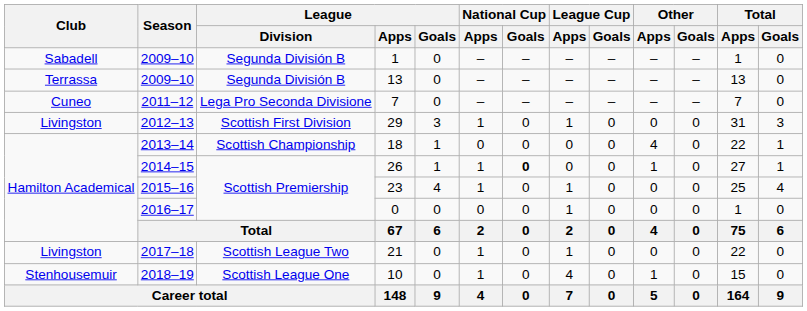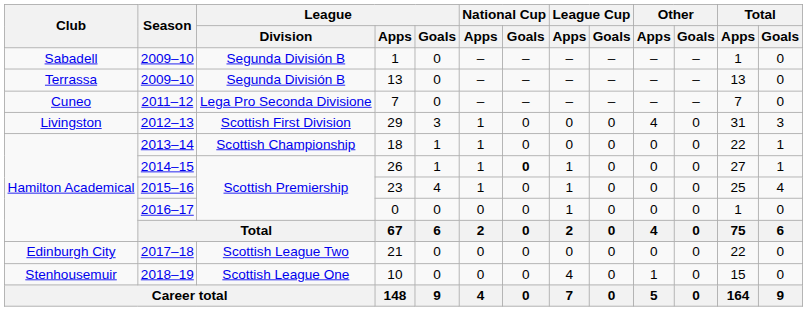 <table class="wikitable" style="text-align: center">
 <tr>
 <th rowspan="2">Club</th>
 <th rowspan="2">Season</th>
 <th colspan="3">League</th>
 <th colspan="2">National Cup</th>
 <th colspan="2">League Cup</th>
 <th colspan="2">Other</th>
 <th colspan="2">Total</th>
 </tr>
 <tr>
 <th>Division</th>
 <th>Apps</th>
 <th>Goals</th>
 <th>Apps</th>
 <th>Goals</th>
 <th>Apps</th>
 <th>Goals</th>
 <th>Apps</th>
 <th>Goals</th>
 <th>Apps</th>
 <th>Goals</th>
 </tr>
 <tr>
 <td><a href='#'>Sabadell</a></td>
 <td><a href='#'>2009–10</a></td>
 <td><a href='#'>Segunda División B</a></td>
 <td>1</td>
 <td>0</td>
 <td>–</td>
 <td>–</td>
 <td>–</td>
 <td>–</td>
 <td>–</td>
 <td>–</td>
 <td>1</td>
 <td>0</td>
 </tr>
 <tr>
 <td><a href='#'>Terrassa</a></td>
 <td><a href='#'>2009–10</a></td>
 <td><a href='#'>Segunda División B</a></td>
 <td>13</td>
 <td>0</td>
 <td>–</td>
 <td>–</td>
 <td>–</td>
 <td>–</td>
 <td>–</td>
 <td>–</td>
 <td>13</td>
 <td>0</td>
 </tr>
 <tr>
 <td><a href='#'>Cuneo</a></td>
 <td><a href='#'>2011–12</a></td>
 <td><a href='#'>Lega Pro Seconda Divisione</a></td>
 <td>7</td>
 <td>0</td>
 <td>–</td>
 <td>–</td>
 <td>–</td>
 <td>–</td>
 <td>–</td>
 <td>–</td>
 <td>7</td>
 <td>0</td>
 </tr>
 <tr>
 <td><a href='#'>Livingston</a></td>
 <td><a href='#'>2012–13</a></td>
 <td><a href='#'>Scottish First Division</a></td>
 <td>29</td>
 <td>3</td>
 <td>1</td>
 <td>0</td>
-<td>1</td>
 <td>0</td>
 <td>0</td>
+<td>4</td>
 <td>0</td>
 <td>31</td>
 <td>3</td>
 </tr>
 <tr>
 <td rowspan="5"><a href='#'>Hamilton Academical</a></td>
 <td><a href='#'>2013–14</a></td>
 <td><a href='#'>Scottish Championship</a></td>
 <td>18</td>
 <td>1</td>
+<td>1</td>
 <td>0</td>
 <td>0</td>
 <td>0</td>
 <td>0</td>
-<td>4</td>
 <td>0</td>
 <td>22</td>
 <td>1</td>
 </tr>
 <tr>
 <td><a href='#'>2014–15</a></td>
 <td rowspan="3"><a href='#'>Scottish Premiership</a></td>
 <td>26</td>
 <td>1</td>
 <td>1</td>
 <td><strong>0</strong></td>
+<td>1</td>
 <td>0</td>
 <td>0</td>
-<td>1</td>
 <td>0</td>
 <td>27</td>
 <td>1</td>
 </tr>
 <tr>
 <td><a href='#'>2015–16</a></td>
 <td>23</td>
 <td>4</td>
 <td>1</td>
 <td>0</td>
 <td>1</td>
 <td>0</td>
 <td>0</td>
 <td>0</td>
 <td>25</td>
 <td>4</td>
 </tr>
 <tr>
 <td><a href='#'>2016–17</a></td>
 <td>0</td>
 <td>0</td>
 <td>0</td>
 <td>0</td>
 <td>1</td>
 <td>0</td>
 <td>0</td>
 <td>0</td>
 <td>1</td>
 <td>0</td>
 </tr>
 <tr>
 <th colspan="2">Total</th>
 <th>67</th>
 <th>6</th>
 <th>2</th>
 <th>0</th>
 <th>2</th>
 <th>0</th>
 <th>4</th>
 <th>0</th>
 <th>75</th>
 <th>6</th>
 </tr>
 <tr>
-<td><a href='#'>Livingston</a></td>
+<td><a href='#'>Edinburgh City</a></td>
 <td><a href='#'>2017–18</a></td>
 <td><a href='#'>Scottish League Two</a></td>
 <td>21</td>
 <td>0</td>
-<td>1</td>
 <td>0</td>
-<td>1</td>
+<td>0</td>
+<td>0</td>
 <td>0</td>
 <td>0</td>
 <td>0</td>
 <td>22</td>
 <td>0</td>
 </tr>
 <tr>
 <td><a href='#'>Stenhousemuir</a></td>
 <td><a href='#'>2018–19</a></td>
 <td><a href='#'>Scottish League One</a></td>
 <td>10</td>
 <td>0</td>
-<td>1</td>
+<td>0</td>
 <td>0</td>
 <td>4</td>
 <td>0</td>
 <td>1</td>
 <td>0</td>
 <td>15</td>
 <td>0</td>
 </tr>
 <tr>
 <th colspan="3">Career total</th>
 <th>148</th>
 <th>9</th>
 <th>4</th>
 <th>0</th>
 <th>7</th>
 <th>0</th>
 <th>5</th>
 <th>0</th>
 <th>164</th>
 <th>9</th>
 </tr>
 </table>
